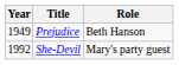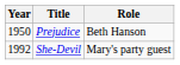 <table class="wikitable sortable">
 <tr>
 <th>Year</th>
 <th>Title</th>
 <th>Role</th>
 </tr>
 <tr>
-<td>1949</td>
+<td>1950</td>
 <td><em><a href='#'>Prejudice</a></em></td>
 <td>Beth Hanson</td>
 </tr>
 <tr>
 <td>1992</td>
 <td><em><a href='#'>She-Devil</a></em></td>
 <td>Mary's party guest</td>
 </tr>
 </table>
